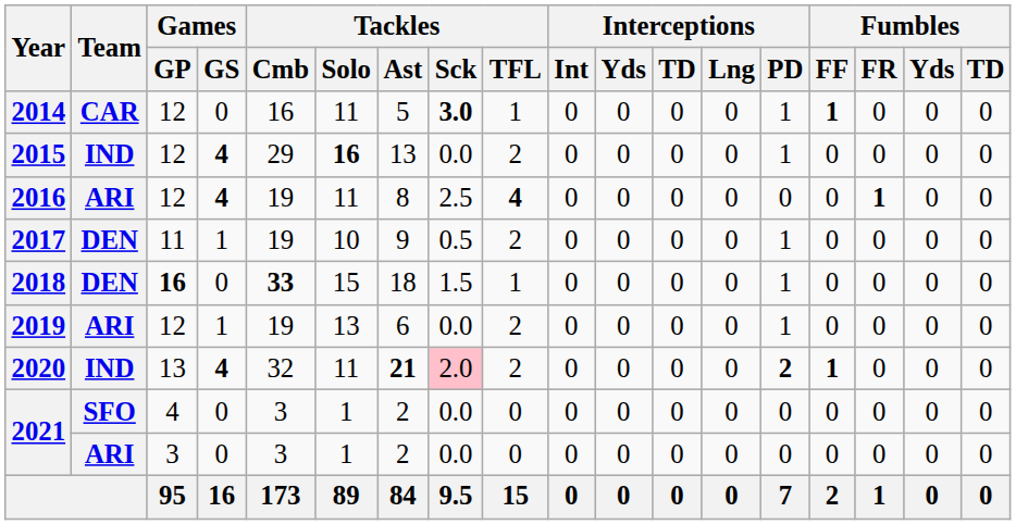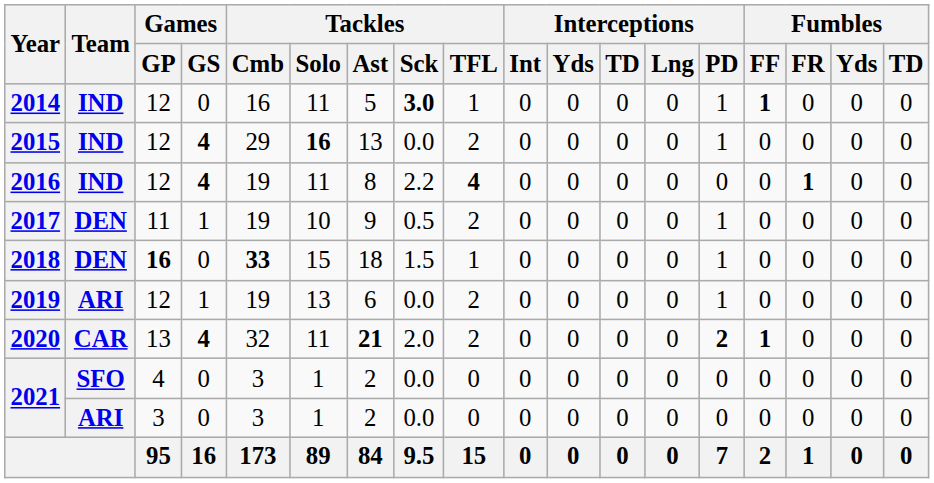 <table class="wikitable" style="text-align:center">
 <tr>
 <th rowspan="2">Year</th>
 <th rowspan="2">Team</th>
 <th colspan="2">Games</th>
 <th colspan="5">Tackles</th>
 <th colspan="5">Interceptions</th>
 <th colspan="4">Fumbles</th>
 </tr>
 <tr>
 <th>GP</th>
 <th>GS</th>
 <th>Cmb</th>
 <th>Solo</th>
 <th>Ast</th>
 <th>Sck</th>
 <th>TFL</th>
 <th>Int</th>
 <th>Yds</th>
 <th>TD</th>
 <th>Lng</th>
 <th>PD</th>
 <th>FF</th>
 <th>FR</th>
 <th>Yds</th>
 <th>TD</th>
 </tr>
 <tr>
 <th><a href='#'>2014</a></th>
-<th><a href='#'>CAR</a></th>
+<th><a href='#'>IND</a></th>
 <td>12</td>
 <td>0</td>
 <td>16</td>
 <td>11</td>
 <td>5</td>
 <td><strong>3.0</strong></td>
 <td>1</td>
 <td>0</td>
 <td>0</td>
 <td>0</td>
 <td>0</td>
 <td>1</td>
 <td><strong>1</strong></td>
 <td>0</td>
 <td>0</td>
 <td>0</td>
 </tr>
 <tr>
 <th><a href='#'>2015</a></th>
 <th><a href='#'>IND</a></th>
 <td>12</td>
 <td><strong>4</strong></td>
 <td>29</td>
 <td><strong>16</strong></td>
 <td>13</td>
 <td>0.0</td>
 <td>2</td>
 <td>0</td>
 <td>0</td>
 <td>0</td>
 <td>0</td>
 <td>1</td>
 <td>0</td>
 <td>0</td>
 <td>0</td>
 <td>0</td>
 </tr>
 <tr>
 <th><a href='#'>2016</a></th>
-<th><a href='#'>ARI</a></th>
+<th><a href='#'>IND</a></th>
 <td>12</td>
 <td><strong>4</strong></td>
 <td>19</td>
 <td>11</td>
 <td>8</td>
-<td>2.5</td>
+<td>2.2</td>
 <td><strong>4</strong></td>
 <td>0</td>
 <td>0</td>
 <td>0</td>
 <td>0</td>
 <td>0</td>
 <td>0</td>
 <td><strong>1</strong></td>
 <td>0</td>
 <td>0</td>
 </tr>
 <tr>
 <th><a href='#'>2017</a></th>
 <th><a href='#'>DEN</a></th>
 <td>11</td>
 <td>1</td>
 <td>19</td>
 <td>10</td>
 <td>9</td>
 <td>0.5</td>
 <td>2</td>
 <td>0</td>
 <td>0</td>
 <td>0</td>
 <td>0</td>
 <td>1</td>
 <td>0</td>
 <td>0</td>
 <td>0</td>
 <td>0</td>
 </tr>
 <tr>
 <th><a href='#'>2018</a></th>
 <th><a href='#'>DEN</a></th>
 <td><strong>16</strong></td>
 <td>0</td>
 <td><strong>33</strong></td>
 <td>15</td>
 <td>18</td>
 <td>1.5</td>
 <td>1</td>
 <td>0</td>
 <td>0</td>
 <td>0</td>
 <td>0</td>
 <td>1</td>
 <td>0</td>
 <td>0</td>
 <td>0</td>
 <td>0</td>
 </tr>
 <tr>
 <th><a href='#'>2019</a></th>
 <th><a href='#'>ARI</a></th>
 <td>12</td>
 <td>1</td>
 <td>19</td>
 <td>13</td>
 <td>6</td>
 <td>0.0</td>
 <td>2</td>
 <td>0</td>
 <td>0</td>
 <td>0</td>
 <td>0</td>
 <td>1</td>
 <td>0</td>
 <td>0</td>
 <td>0</td>
 <td>0</td>
 </tr>
 <tr>
 <th><a href='#'>2020</a></th>
-<th><a href='#'>IND</a></th>
+<th><a href='#'>CAR</a></th>
 <td>13</td>
 <td><strong>4</strong></td>
 <td>32</td>
 <td>11</td>
 <td><strong>21</strong></td>
-<td style="background: pink;">2.0</td>
+<td>2.0</td>
 <td>2</td>
 <td>0</td>
 <td>0</td>
 <td>0</td>
 <td>0</td>
 <td><strong>2</strong></td>
 <td><strong>1</strong></td>
 <td>0</td>
 <td>0</td>
 <td>0</td>
 </tr>
 <tr>
 <th rowspan="2"><a href='#'>2021</a></th>
 <th><a href='#'>SFO</a></th>
 <td>4</td>
 <td>0</td>
 <td>3</td>
 <td>1</td>
 <td>2</td>
 <td>0.0</td>
 <td>0</td>
 <td>0</td>
 <td>0</td>
 <td>0</td>
 <td>0</td>
 <td>0</td>
 <td>0</td>
 <td>0</td>
 <td>0</td>
 <td>0</td>
 </tr>
 <tr>
 <th><a href='#'>ARI</a></th>
 <td>3</td>
 <td>0</td>
 <td>3</td>
 <td>1</td>
 <td>2</td>
 <td>0.0</td>
 <td>0</td>
 <td>0</td>
 <td>0</td>
 <td>0</td>
 <td>0</td>
 <td>0</td>
 <td>0</td>
 <td>0</td>
 <td>0</td>
 <td>0</td>
 </tr>
 <tr>
 <th colspan="2"></th>
 <th>95</th>
 <th>16</th>
 <th>173</th>
 <th>89</th>
 <th>84</th>
 <th>9.5</th>
 <th>15</th>
 <th>0</th>
 <th>0</th>
 <th>0</th>
 <th>0</th>
 <th>7</th>
 <th>2</th>
 <th>1</th>
 <th>0</th>
 <th>0</th>
 </tr>
 </table>
